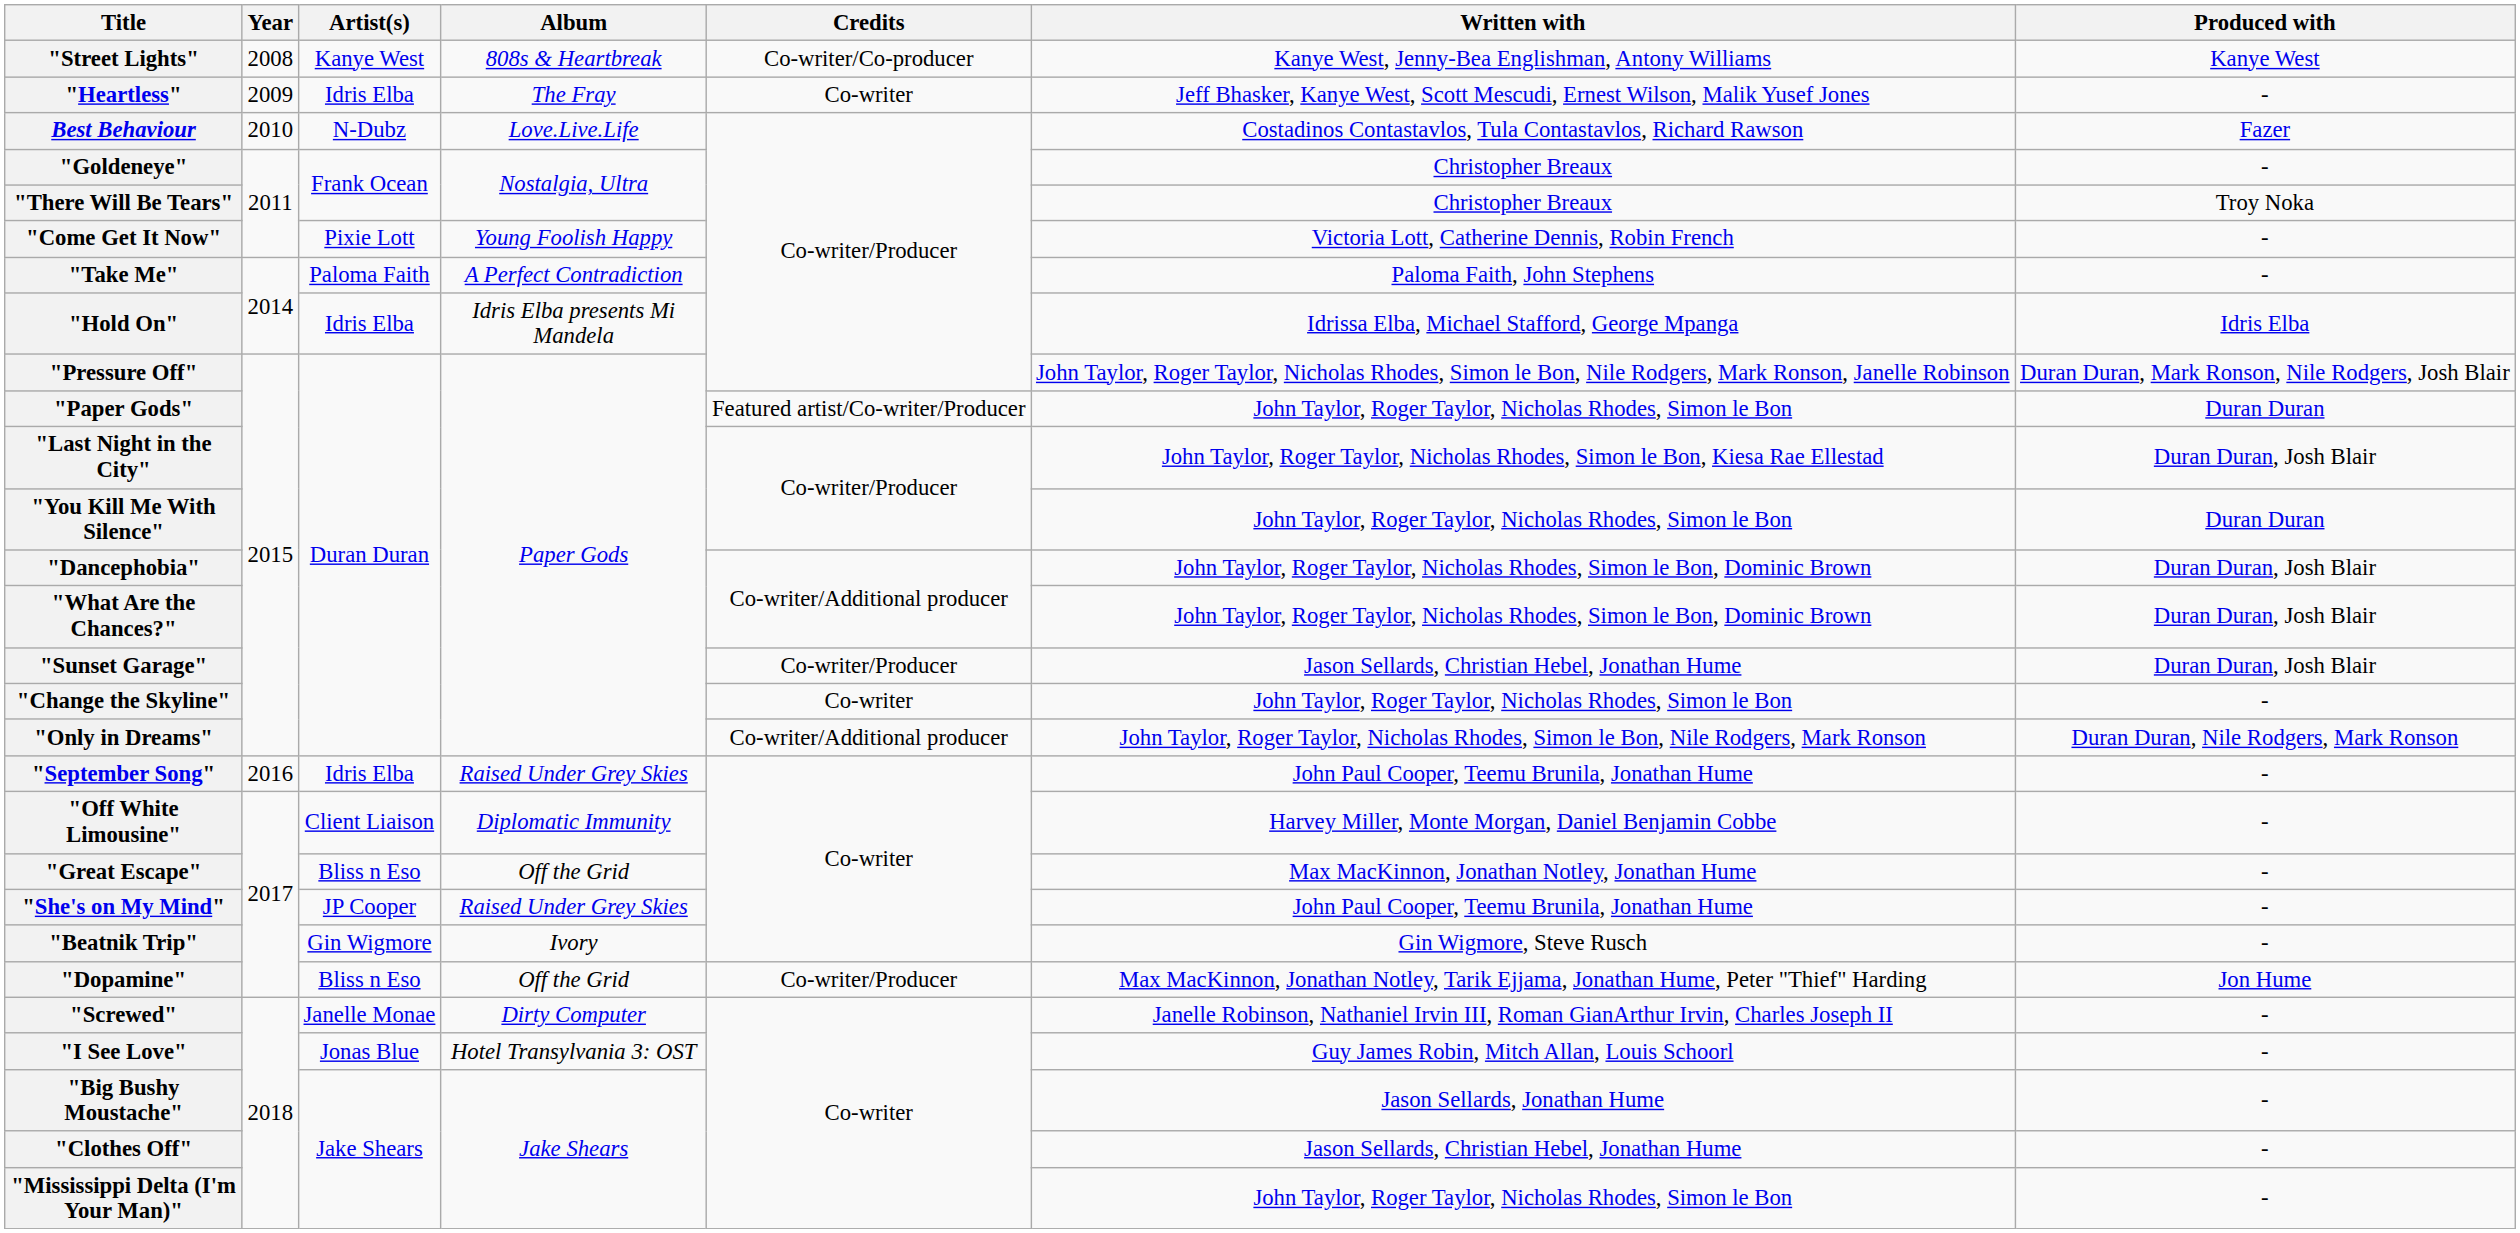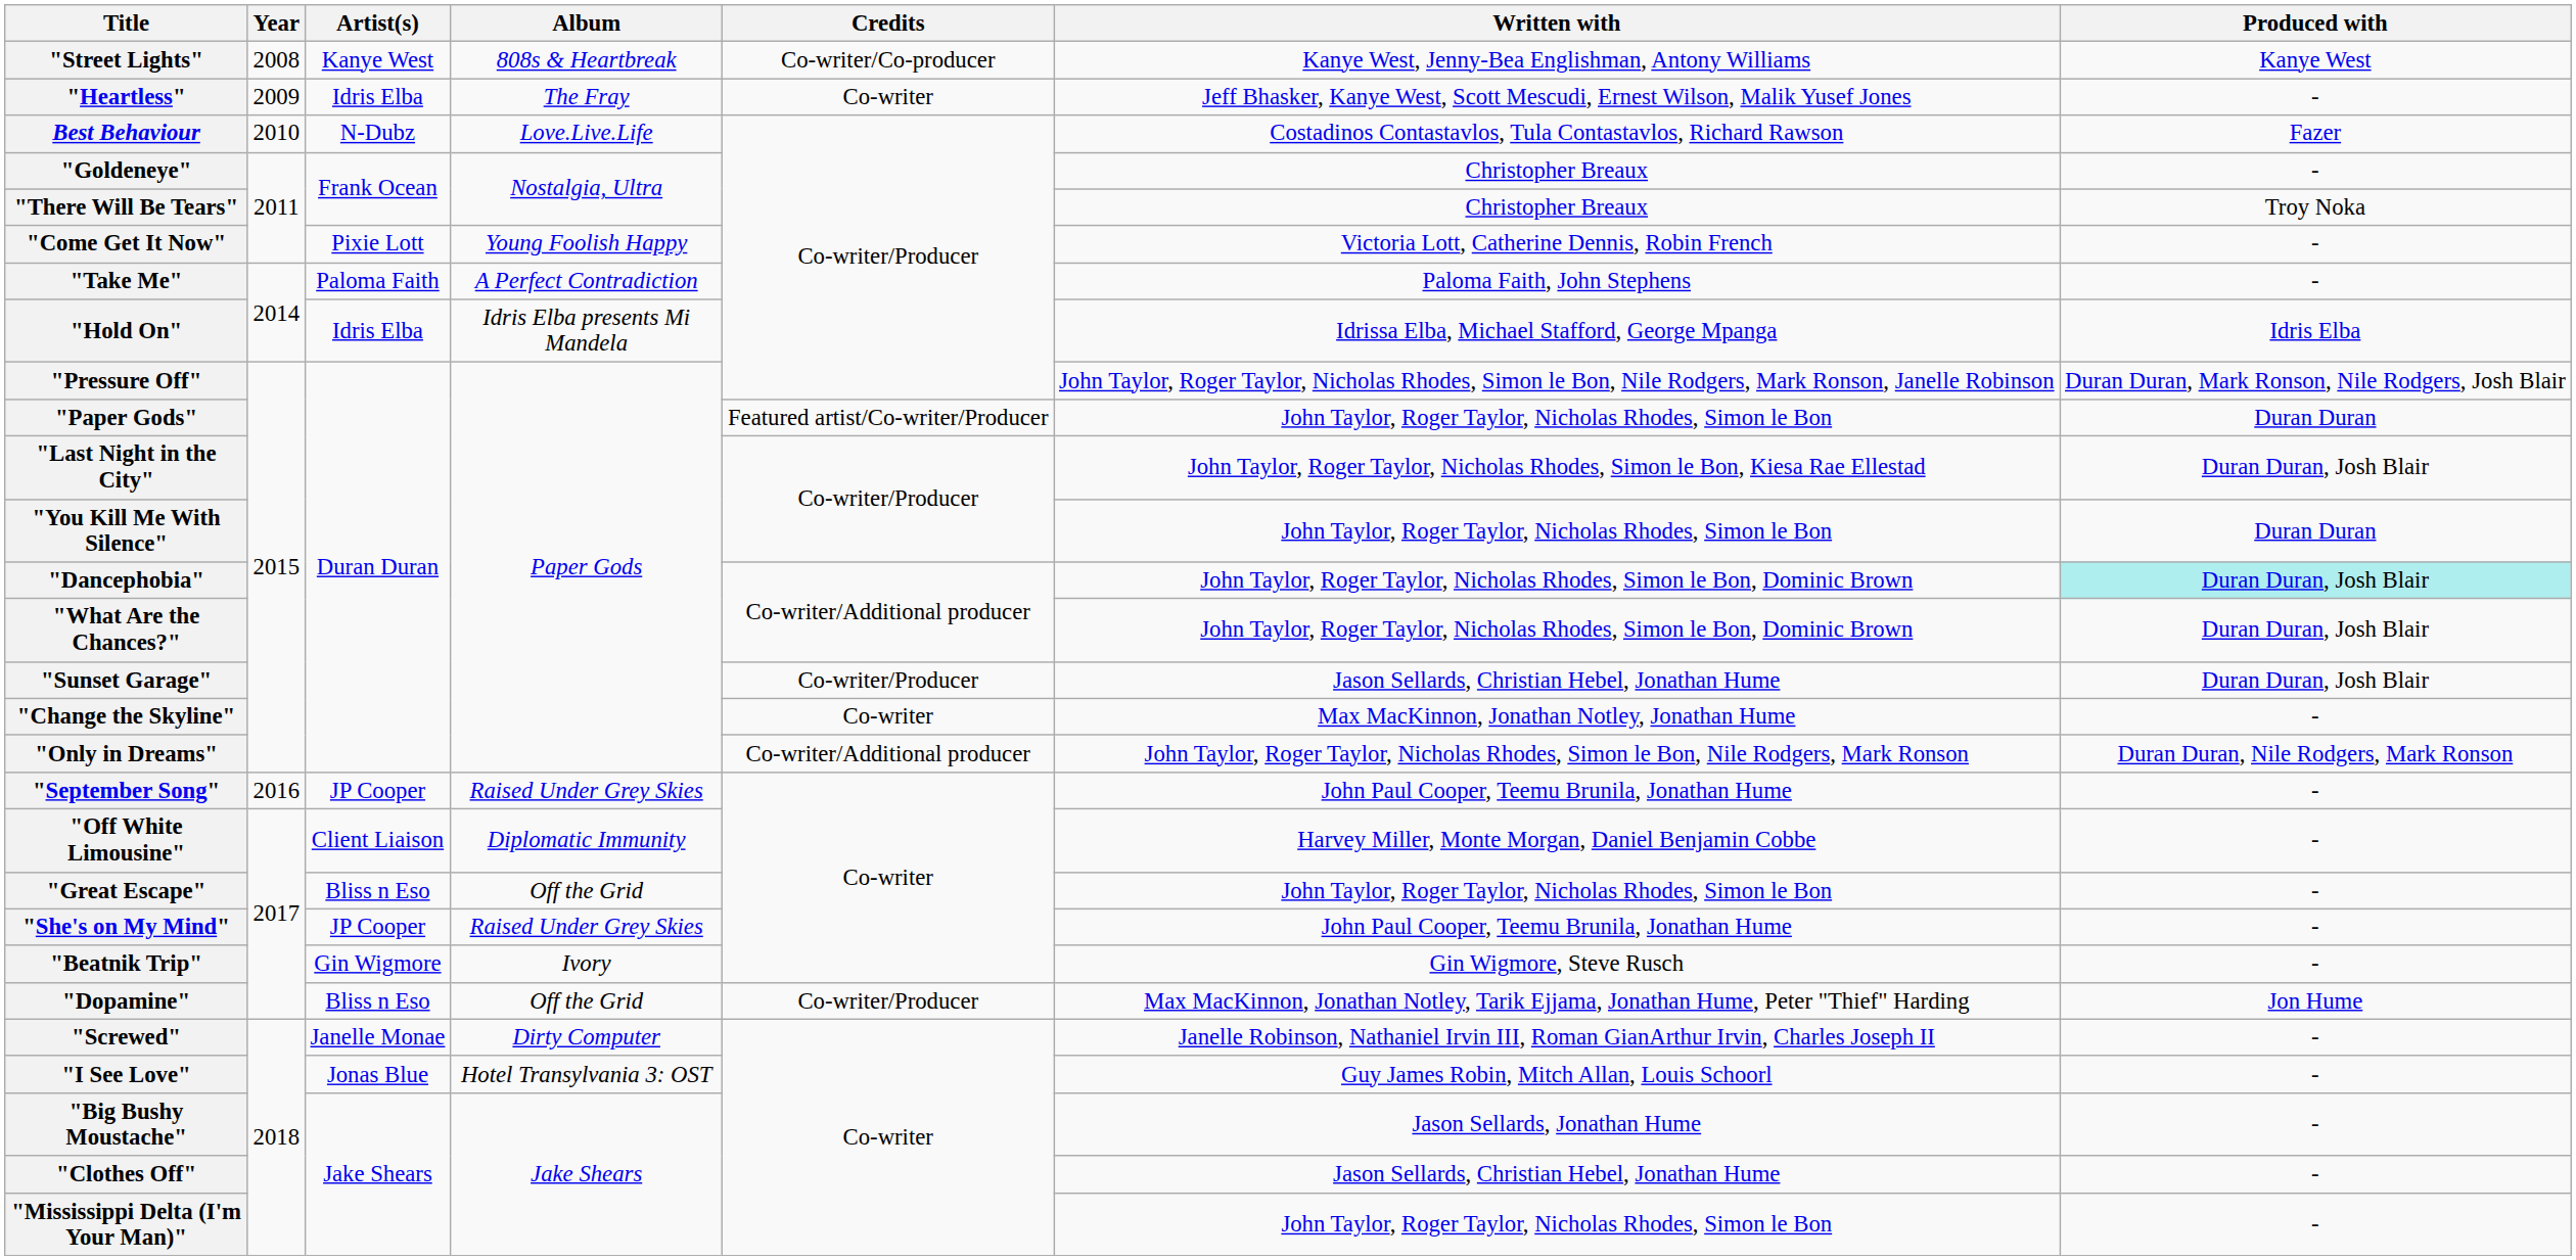 <table class="wikitable plainrowheaders" style="text-align:center;">
 <tr>
 <th scope="col" style="width:160px;">Title</th>
 <th scope="col">Year</th>
 <th scope="col">Artist(s)</th>
 <th scope="col" style="width:180px;">Album</th>
 <th scope="col">Credits</th>
 <th scope="col">Written with</th>
 <th scope="col">Produced with</th>
 </tr>
 <tr>
 <th scope="row">"Street Lights"</th>
 <td>2008</td>
 <td><a href='#'>Kanye West</a></td>
 <td><em><a href='#'>808s & Heartbreak</a></em></td>
 <td>Co-writer/Co-producer</td>
 <td><a href='#'>Kanye West</a>, <a href='#'>Jenny-Bea Englishman</a>, <a href='#'>Antony Williams</a></td>
 <td><a href='#'>Kanye West</a></td>
 </tr>
 <tr>
 <th scope="row">"<a href='#'>Heartless</a>"</th>
 <td>2009</td>
 <td><a href='#'>Idris Elba</a></td>
 <td><em><a href='#'>The Fray</a></em></td>
 <td>Co-writer</td>
 <td><a href='#'>Jeff Bhasker</a>, <a href='#'>Kanye West</a>, <a href='#'>Scott Mescudi</a>, <a href='#'>Ernest Wilson</a>, <a href='#'>Malik Yusef Jones</a></td>
 <td>-</td>
 </tr>
 <tr>
 <th scope="row"><em><a href='#'>Best Behaviour</a></em></th>
 <td>2010</td>
 <td><a href='#'>N-Dubz</a></td>
 <td><em><a href='#'>Love.Live.Life</a></em></td>
 <td rowspan="7">Co-writer/Producer</td>
 <td><a href='#'>Costadinos Contastavlos</a>, <a href='#'>Tula Contastavlos</a>, <a href='#'>Richard Rawson</a></td>
 <td><a href='#'>Fazer</a></td>
 </tr>
 <tr>
 <th scope="row">"Goldeneye"</th>
 <td rowspan="3">2011</td>
 <td rowspan="2"><a href='#'>Frank Ocean</a></td>
 <td rowspan="2"><em><a href='#'>Nostalgia, Ultra</a></em></td>
 <td><a href='#'>Christopher Breaux</a></td>
 <td>-</td>
 </tr>
 <tr>
 <th scope="row">"There Will Be Tears"</th>
 <td><a href='#'>Christopher Breaux</a></td>
 <td>Troy Noka</td>
 </tr>
 <tr>
 <th scope="row">"Come Get It Now"</th>
 <td><a href='#'>Pixie Lott</a></td>
 <td><em><a href='#'>Young Foolish Happy</a></em></td>
 <td><a href='#'>Victoria Lott</a>, <a href='#'>Catherine Dennis</a>, <a href='#'>Robin French</a></td>
 <td>-</td>
 </tr>
 <tr>
 <th scope="row">"Take Me"</th>
 <td rowspan="2">2014</td>
 <td><a href='#'>Paloma Faith</a></td>
 <td><em><a href='#'>A Perfect Contradiction</a></em></td>
 <td><a href='#'>Paloma Faith</a>, <a href='#'>John Stephens</a></td>
 <td>-</td>
 </tr>
 <tr>
 <th scope="row">"Hold On"<br></th>
 <td><a href='#'>Idris Elba</a></td>
 <td><em>Idris Elba presents Mi Mandela</em></td>
 <td><a href='#'>Idrissa Elba</a>, <a href='#'>Michael Stafford</a>, <a href='#'>George Mpanga</a></td>
 <td><a href='#'>Idris Elba</a></td>
 </tr>
 <tr>
 <th scope="row">"Pressure Off"<br></th>
 <td rowspan="9">2015</td>
 <td rowspan="9"><a href='#'>Duran Duran</a></td>
 <td rowspan="9"><em><a href='#'>Paper Gods</a></em></td>
 <td><a href='#'>John Taylor</a>, <a href='#'>Roger Taylor</a>, <a href='#'>Nicholas Rhodes</a>, <a href='#'>Simon le Bon</a>, <a href='#'>Nile Rodgers</a>, <a href='#'>Mark Ronson</a>, <a href='#'>Janelle Robinson</a></td>
 <td><a href='#'>Duran Duran</a>, <a href='#'>Mark Ronson</a>, <a href='#'>Nile Rodgers</a>, Josh Blair</td>
 </tr>
 <tr>
 <th scope="row">"Paper Gods"<br></th>
 <td>Featured artist/Co-writer/Producer</td>
 <td><a href='#'>John Taylor</a>, <a href='#'>Roger Taylor</a>, <a href='#'>Nicholas Rhodes</a>, <a href='#'>Simon le Bon</a></td>
 <td><a href='#'>Duran Duran</a></td>
 </tr>
 <tr>
 <th scope="row">"Last Night in the City"<br></th>
 <td rowspan="2">Co-writer/Producer</td>
 <td><a href='#'>John Taylor</a>, <a href='#'>Roger Taylor</a>, <a href='#'>Nicholas Rhodes</a>, <a href='#'>Simon le Bon</a>, <a href='#'>Kiesa Rae Ellestad</a></td>
 <td><a href='#'>Duran Duran</a>, Josh Blair</td>
 </tr>
 <tr>
 <th scope="row">"You Kill Me With Silence"</th>
 <td><a href='#'>John Taylor</a>, <a href='#'>Roger Taylor</a>, <a href='#'>Nicholas Rhodes</a>, <a href='#'>Simon le Bon</a></td>
 <td><a href='#'>Duran Duran</a></td>
 </tr>
 <tr>
 <th scope="row">"Dancephobia"<br></th>
 <td rowspan="2">Co-writer/Additional producer</td>
 <td><a href='#'>John Taylor</a>, <a href='#'>Roger Taylor</a>, <a href='#'>Nicholas Rhodes</a>, <a href='#'>Simon le Bon</a>, <a href='#'>Dominic Brown</a></td>
-<td><a href='#'>Duran Duran</a>, Josh Blair</td>
+<td style="background: paleturquoise;"><a href='#'>Duran Duran</a>, Josh Blair</td>
 </tr>
 <tr>
 <th scope="row">"What Are the Chances?"<br></th>
 <td><a href='#'>John Taylor</a>, <a href='#'>Roger Taylor</a>, <a href='#'>Nicholas Rhodes</a>, <a href='#'>Simon le Bon</a>, <a href='#'>Dominic Brown</a></td>
 <td><a href='#'>Duran Duran</a>, Josh Blair</td>
 </tr>
 <tr>
 <th scope="row">"Sunset Garage"<br></th>
 <td>Co-writer/Producer</td>
 <td><a href='#'>Jason Sellards</a>, <a href='#'>Christian Hebel</a>, <a href='#'>Jonathan Hume</a></td>
 <td><a href='#'>Duran Duran</a>, Josh Blair</td>
 </tr>
 <tr>
 <th scope="row">"Change the Skyline"<br></th>
 <td>Co-writer</td>
-<td><a href='#'>John Taylor</a>, <a href='#'>Roger Taylor</a>, <a href='#'>Nicholas Rhodes</a>, <a href='#'>Simon le Bon</a></td>
+<td><a href='#'>Max MacKinnon</a>, <a href='#'>Jonathan Notley</a>, <a href='#'>Jonathan Hume</a></td>
 <td>-</td>
 </tr>
 <tr>
 <th scope="row">"Only in Dreams"</th>
 <td>Co-writer/Additional producer</td>
 <td><a href='#'>John Taylor</a>, <a href='#'>Roger Taylor</a>, <a href='#'>Nicholas Rhodes</a>, <a href='#'>Simon le Bon</a>, <a href='#'>Nile Rodgers</a>, <a href='#'>Mark Ronson</a></td>
 <td><a href='#'>Duran Duran</a>, <a href='#'>Nile Rodgers</a>, <a href='#'>Mark Ronson</a></td>
 </tr>
 <tr>
 <th scope="row">"<a href='#'>September Song</a>"</th>
 <td>2016</td>
-<td><a href='#'>Idris Elba</a></td>
+<td><a href='#'>JP Cooper</a></td>
 <td><em><a href='#'>Raised Under Grey Skies</a></em></td>
 <td rowspan="5">Co-writer</td>
 <td><a href='#'>John Paul Cooper</a>, <a href='#'>Teemu Brunila</a>, <a href='#'>Jonathan Hume</a></td>
 <td>-</td>
 </tr>
 <tr>
 <th scope="row">"Off White Limousine"</th>
 <td rowspan="5">2017</td>
 <td><a href='#'>Client Liaison</a></td>
 <td><em><a href='#'>Diplomatic Immunity</a></em></td>
 <td><a href='#'>Harvey Miller</a>, <a href='#'>Monte Morgan</a>, <a href='#'>Daniel Benjamin Cobbe</a></td>
 <td>-</td>
 </tr>
 <tr>
 <th scope="row">"Great Escape"</th>
 <td><a href='#'>Bliss n Eso</a></td>
 <td><em>Off the Grid</em></td>
-<td><a href='#'>Max MacKinnon</a>, <a href='#'>Jonathan Notley</a>, <a href='#'>Jonathan Hume</a></td>
+<td><a href='#'>John Taylor</a>, <a href='#'>Roger Taylor</a>, <a href='#'>Nicholas Rhodes</a>, <a href='#'>Simon le Bon</a></td>
 <td>-</td>
 </tr>
 <tr>
 <th scope="row">"<a href='#'>She's on My Mind</a>"</th>
 <td><a href='#'>JP Cooper</a></td>
 <td><em><a href='#'>Raised Under Grey Skies</a></em></td>
 <td><a href='#'>John Paul Cooper</a>, <a href='#'>Teemu Brunila</a>, <a href='#'>Jonathan Hume</a></td>
 <td>-</td>
 </tr>
 <tr>
 <th scope="row">"Beatnik Trip"</th>
 <td><a href='#'>Gin Wigmore</a></td>
 <td><em>Ivory</em></td>
 <td><a href='#'>Gin Wigmore</a>, Steve Rusch</td>
 <td>-</td>
 </tr>
 <tr>
 <th scope="row">"Dopamine"<br></th>
 <td><a href='#'>Bliss n Eso</a></td>
 <td><em>Off the Grid</em></td>
 <td>Co-writer/Producer</td>
 <td><a href='#'>Max MacKinnon</a>, <a href='#'>Jonathan Notley</a>, <a href='#'>Tarik Ejjama</a>, <a href='#'>Jonathan Hume</a>, Peter "Thief" Harding</td>
 <td><a href='#'>Jon Hume</a></td>
 </tr>
 <tr>
 <th scope="row">"Screwed"<br></th>
 <td rowspan="5">2018</td>
 <td><a href='#'>Janelle Monae</a></td>
 <td><em><a href='#'>Dirty Computer</a></em></td>
 <td rowspan="5">Co-writer</td>
 <td><a href='#'>Janelle Robinson</a>, <a href='#'>Nathaniel Irvin III</a>, <a href='#'>Roman GianArthur Irvin</a>, <a href='#'>Charles Joseph II</a></td>
 <td>-</td>
 </tr>
 <tr>
 <th scope="row">"I See Love"<br></th>
 <td><a href='#'>Jonas Blue</a></td>
 <td><em>Hotel Transylvania 3: OST</em></td>
 <td><a href='#'>Guy James Robin</a>, <a href='#'>Mitch Allan</a>, <a href='#'>Louis Schoorl</a></td>
 <td>-</td>
 </tr>
 <tr>
 <th scope="row">"Big Bushy Moustache"</th>
 <td rowspan="3"><a href='#'>Jake Shears</a></td>
 <td rowspan="3"><em><a href='#'>Jake Shears</a></em></td>
 <td><a href='#'>Jason Sellards</a>, <a href='#'>Jonathan Hume</a></td>
 <td>-</td>
 </tr>
 <tr>
 <th scope="row">"Clothes Off"</th>
 <td><a href='#'>Jason Sellards</a>, <a href='#'>Christian Hebel</a>, <a href='#'>Jonathan Hume</a></td>
 <td>-</td>
 </tr>
 <tr>
 <th scope="row">"Mississippi Delta (I'm Your Man)"</th>
 <td><a href='#'>John Taylor</a>, <a href='#'>Roger Taylor</a>, <a href='#'>Nicholas Rhodes</a>, <a href='#'>Simon le Bon</a></td>
 <td>-</td>
 </tr>
 </table>
